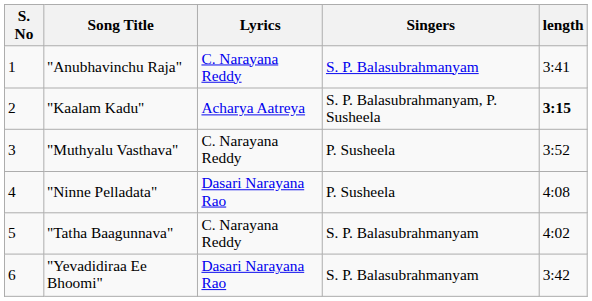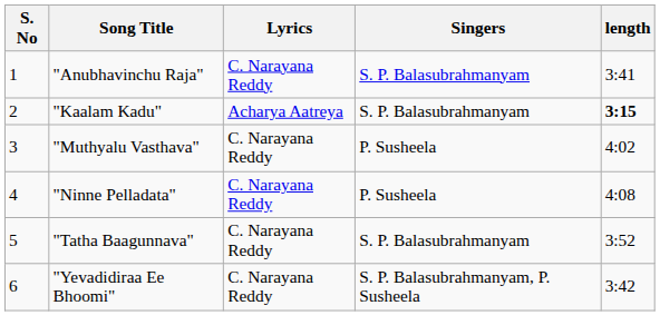 <table class="wikitable">
 <tr>
 <th>S. No</th>
 <th>Song Title</th>
 <th>Lyrics</th>
 <th>Singers</th>
 <th>length</th>
 </tr>
 <tr>
 <td>1</td>
 <td>"Anubhavinchu Raja"</td>
 <td><a href='#'>C. Narayana Reddy</a></td>
 <td><a href='#'>S. P. Balasubrahmanyam</a></td>
 <td>3:41</td>
 </tr>
 <tr>
 <td>2</td>
 <td>"Kaalam Kadu"</td>
 <td><a href='#'>Acharya Aatreya</a></td>
-<td>S. P. Balasubrahmanyam, P. Susheela</td>
+<td>S. P. Balasubrahmanyam</td>
 <td><strong>3:15</strong></td>
 </tr>
 <tr>
 <td>3</td>
 <td>"Muthyalu Vasthava"</td>
 <td>C. Narayana Reddy</td>
 <td>P. Susheela</td>
-<td>3:52</td>
+<td>4:02</td>
 </tr>
 <tr>
 <td>4</td>
 <td>"Ninne Pelladata"</td>
-<td><a href='#'>Dasari Narayana Rao</a></td>
+<td><a href='#'>C. Narayana Reddy</a></td>
 <td>P. Susheela</td>
 <td>4:08</td>
 </tr>
 <tr>
 <td>5</td>
 <td>"Tatha Baagunnava"</td>
 <td>C. Narayana Reddy</td>
 <td>S. P. Balasubrahmanyam</td>
-<td>4:02</td>
+<td>3:52</td>
 </tr>
 <tr>
 <td>6</td>
 <td>"Yevadidiraa Ee Bhoomi"</td>
-<td><a href='#'>Dasari Narayana Rao</a></td>
-<td>S. P. Balasubrahmanyam</td>
+<td>C. Narayana Reddy</td>
+<td>S. P. Balasubrahmanyam, P. Susheela</td>
 <td>3:42</td>
 </tr>
 </table>
